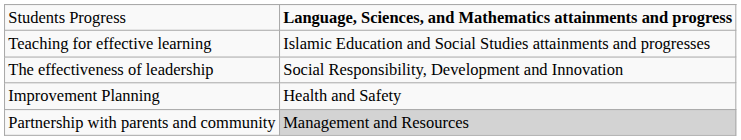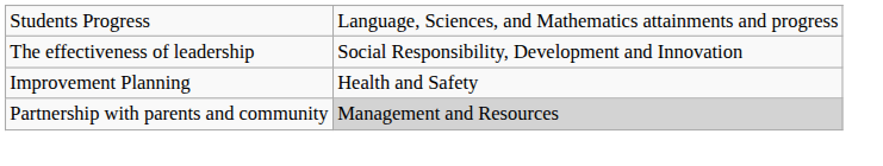 <table class="wikitable">
 <tr>
 </tr>
 <tr>
 <td>Students Progress</td>
-<td><strong>Language, Sciences, and Mathematics attainments and progress</strong></td>
-</tr>
-<tr>
-<td>Teaching for effective learning</td>
-<td>Islamic Education and Social Studies attainments and progresses</td>
+<td>Language, Sciences, and Mathematics attainments and progress</td>
 </tr>
 <tr>
 <td>The effectiveness of leadership</td>
 <td>Social Responsibility, Development and Innovation</td>
 </tr>
 <tr>
 <td>Improvement Planning</td>
 <td>Health and Safety</td>
 </tr>
 <tr>
 <td>Partnership with parents and community</td>
 <td style="background: lightgrey;">Management and Resources</td>
 </tr>
 </table>
